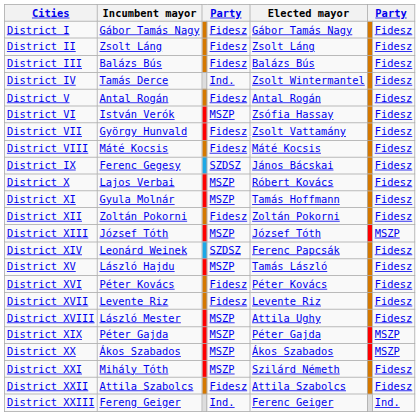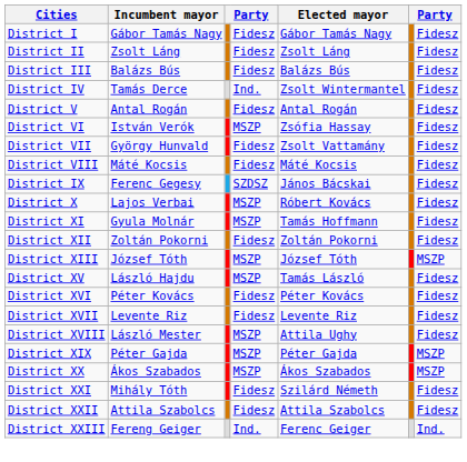 <table class="wikitable sortable centre">
 <tr>
 <th><a href='#'>Cities</a></th>
 <th>Incumbent mayor</th>
 <th colspan=2><a href='#'>Party</a></th>
 <th>Elected mayor</th>
 <th colspan=2><a href='#'>Party</a></th>
 </tr>
 <tr>
 <td><a href='#'>District I</a></td>
 <td><a href='#'>Gábor Tamás Nagy</a></td>
 <td bgcolor="#D57800"></td>
 <td><a href='#'>Fidesz</a></td>
 <td><a href='#'>Gábor Tamás Nagy</a></td>
 <td bgcolor="#D57800"></td>
 <td><a href='#'>Fidesz</a></td>
 </tr>
 <tr>
 <td><a href='#'>District II</a></td>
 <td><a href='#'>Zsolt Láng</a></td>
 <td bgcolor="#D57800"></td>
 <td><a href='#'>Fidesz</a></td>
 <td><a href='#'>Zsolt Láng</a></td>
 <td bgcolor="#D57800"></td>
 <td><a href='#'>Fidesz</a></td>
 </tr>
 <tr>
 <td><a href='#'>District III</a></td>
 <td><a href='#'>Balázs Bús</a></td>
 <td bgcolor="#D57800"></td>
 <td><a href='#'>Fidesz</a></td>
 <td><a href='#'>Balázs Bús</a></td>
 <td bgcolor="#D57800"></td>
 <td><a href='#'>Fidesz</a></td>
 </tr>
 <tr>
 <td><a href='#'>District IV</a></td>
 <td><a href='#'>Tamás Derce</a></td>
 <td bgcolor="#DDDDDD"></td>
 <td><a href='#'>Ind.</a></td>
 <td><a href='#'>Zsolt Wintermantel</a></td>
 <td bgcolor="#D57800"></td>
 <td><a href='#'>Fidesz</a></td>
 </tr>
 <tr>
 <td><a href='#'>District V</a></td>
 <td><a href='#'>Antal Rogán</a></td>
 <td bgcolor="#D57800"></td>
 <td><a href='#'>Fidesz</a></td>
 <td><a href='#'>Antal Rogán</a></td>
 <td bgcolor="#D57800"></td>
 <td><a href='#'>Fidesz</a></td>
 </tr>
 <tr>
 <td><a href='#'>District VI</a></td>
 <td><a href='#'>István Verók</a></td>
 <td bgcolor="#FF0000"></td>
 <td><a href='#'>MSZP</a></td>
 <td><a href='#'>Zsófia Hassay</a></td>
 <td bgcolor="#D57800"></td>
 <td><a href='#'>Fidesz</a></td>
 </tr>
 <tr>
 <td><a href='#'>District VII</a></td>
 <td><a href='#'>György Hunvald</a></td>
 <td bgcolor="#FF0000"></td>
 <td><a href='#'>Fidesz</a></td>
 <td><a href='#'>Zsolt Vattamány</a></td>
 <td bgcolor="#D57800"></td>
 <td><a href='#'>Fidesz</a></td>
 </tr>
 <tr>
 <td><a href='#'>District VIII</a></td>
 <td><a href='#'>Máté Kocsis</a></td>
 <td bgcolor="#D57800"></td>
 <td><a href='#'>Fidesz</a></td>
 <td><a href='#'>Máté Kocsis</a></td>
 <td bgcolor="#D57800"></td>
 <td><a href='#'>Fidesz</a></td>
 </tr>
 <tr>
 <td><a href='#'>District IX</a></td>
 <td><a href='#'>Ferenc Gegesy</a></td>
 <td bgcolor="#1CA8E6"></td>
 <td><a href='#'>SZDSZ</a></td>
 <td><a href='#'>János Bácskai</a></td>
 <td bgcolor="#D57800"></td>
 <td><a href='#'>Fidesz</a></td>
 </tr>
 <tr>
 <td><a href='#'>District X</a></td>
 <td><a href='#'>Lajos Verbai</a></td>
 <td bgcolor="#FF0000"></td>
 <td><a href='#'>MSZP</a></td>
 <td><a href='#'>Róbert Kovács</a></td>
 <td bgcolor="#D57800"></td>
 <td><a href='#'>Fidesz</a></td>
 </tr>
 <tr>
 <td><a href='#'>District XI</a></td>
 <td><a href='#'>Gyula Molnár</a></td>
 <td bgcolor="#FF0000"></td>
 <td><a href='#'>MSZP</a></td>
 <td><a href='#'>Tamás Hoffmann</a></td>
 <td bgcolor="#D57800"></td>
 <td><a href='#'>Fidesz</a></td>
 </tr>
 <tr>
 <td><a href='#'>District XII</a></td>
 <td><a href='#'>Zoltán Pokorni</a></td>
 <td bgcolor="#D57800"></td>
 <td><a href='#'>Fidesz</a></td>
 <td><a href='#'>Zoltán Pokorni</a></td>
 <td bgcolor="#D57800"></td>
 <td><a href='#'>Fidesz</a></td>
 </tr>
 <tr>
 <td><a href='#'>District XIII</a></td>
 <td><a href='#'>József Tóth</a></td>
 <td bgcolor="#FF0000"></td>
 <td><a href='#'>MSZP</a></td>
 <td><a href='#'>József Tóth</a></td>
 <td bgcolor="#FF0000"></td>
 <td><a href='#'>MSZP</a></td>
 </tr>
 <tr>
-<td><a href='#'>District XIV</a></td>
-<td><a href='#'>Leonárd Weinek</a></td>
-<td bgcolor="#1CA8E6"></td>
-<td><a href='#'>SZDSZ</a></td>
-<td><a href='#'>Ferenc Papcsák</a></td>
-<td bgcolor="#D57800"></td>
-<td><a href='#'>Fidesz</a></td>
-</tr>
-<tr>
 <td><a href='#'>District XV</a></td>
 <td><a href='#'>László Hajdu</a></td>
 <td bgcolor="#FF0000"></td>
 <td><a href='#'>MSZP</a></td>
 <td><a href='#'>Tamás László</a></td>
 <td bgcolor="#D57800"></td>
 <td><a href='#'>Fidesz</a></td>
 </tr>
 <tr>
 <td><a href='#'>District XVI</a></td>
 <td><a href='#'>Péter Kovács</a></td>
 <td bgcolor="#D57800"></td>
 <td><a href='#'>Fidesz</a></td>
 <td><a href='#'>Péter Kovács</a></td>
 <td bgcolor="#D57800"></td>
 <td><a href='#'>Fidesz</a></td>
 </tr>
 <tr>
 <td><a href='#'>District XVII</a></td>
 <td><a href='#'>Levente Riz</a></td>
 <td bgcolor="#D57800"></td>
 <td><a href='#'>Fidesz</a></td>
 <td><a href='#'>Levente Riz</a></td>
 <td bgcolor="#D57800"></td>
 <td><a href='#'>Fidesz</a></td>
 </tr>
 <tr>
 <td><a href='#'>District XVIII</a></td>
 <td><a href='#'>László Mester</a></td>
 <td bgcolor="#FF0000"></td>
 <td><a href='#'>MSZP</a></td>
 <td><a href='#'>Attila Ughy</a></td>
 <td bgcolor="#D57800"></td>
 <td><a href='#'>Fidesz</a></td>
 </tr>
 <tr>
 <td><a href='#'>District XIX</a></td>
 <td><a href='#'>Péter Gajda</a></td>
 <td bgcolor="#FF0000"></td>
 <td><a href='#'>MSZP</a></td>
 <td><a href='#'>Péter Gajda</a></td>
 <td bgcolor="#FF0000"></td>
 <td><a href='#'>MSZP</a></td>
 </tr>
 <tr>
 <td><a href='#'>District XX</a></td>
 <td><a href='#'>Ákos Szabados</a></td>
 <td bgcolor="#FF0000"></td>
 <td><a href='#'>MSZP</a></td>
 <td><a href='#'>Ákos Szabados</a></td>
 <td bgcolor="#FF0000"></td>
 <td><a href='#'>MSZP</a></td>
 </tr>
 <tr>
 <td><a href='#'>District XXI</a></td>
 <td><a href='#'>Mihály Tóth</a></td>
 <td bgcolor="#FF0000"></td>
-<td><a href='#'>MSZP</a></td>
+<td><a href='#'>Fidesz</a></td>
 <td><a href='#'>Szilárd Németh</a></td>
 <td bgcolor="#D57800"></td>
 <td><a href='#'>Fidesz</a></td>
 </tr>
 <tr>
 <td><a href='#'>District XXII</a></td>
 <td><a href='#'>Attila Szabolcs</a></td>
 <td bgcolor="#D57800"></td>
 <td><a href='#'>Fidesz</a></td>
 <td><a href='#'>Attila Szabolcs</a></td>
 <td bgcolor="#D57800"></td>
 <td><a href='#'>Fidesz</a></td>
 </tr>
 <tr>
 <td><a href='#'>District XXIII</a></td>
 <td><a href='#'>Fereng Geiger</a></td>
 <td bgcolor="#DDDDDD"></td>
 <td><a href='#'>Ind.</a></td>
 <td><a href='#'>Ferenc Geiger</a></td>
 <td bgcolor="#DDDDDD"></td>
 <td><a href='#'>Ind.</a></td>
 </tr>
 </table>
